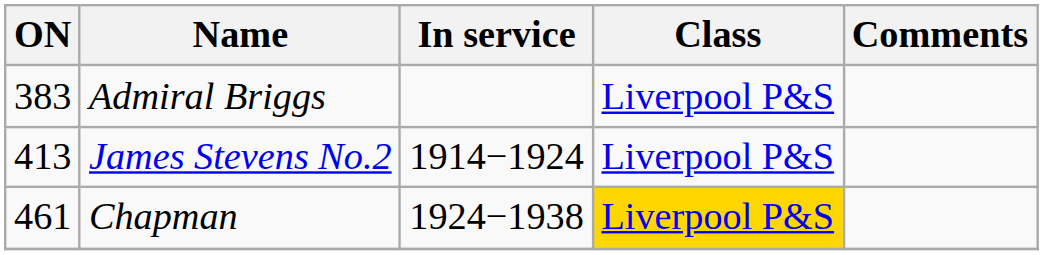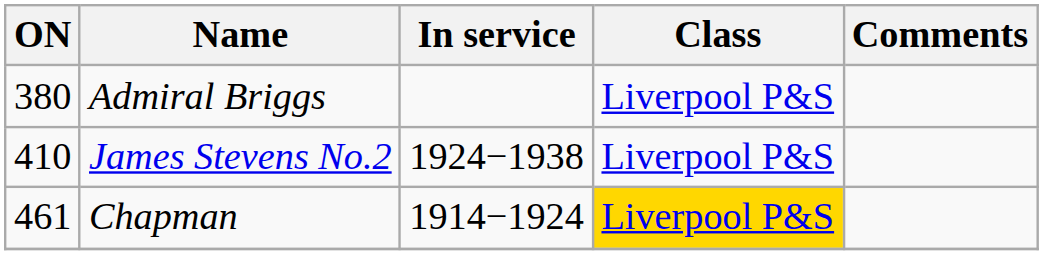 <table class="wikitable">
 <tr>
 <th>ON</th>
 <th>Name</th>
 <th>In service</th>
 <th>Class</th>
 <th>Comments</th>
 </tr>
 <tr>
-<td>383</td>
+<td>380</td>
 <td><em>Admiral Briggs</em></td>
 <td></td>
 <td><a href='#'>Liverpool P&S</a></td>
 <td></td>
 </tr>
 <tr>
-<td>413</td>
+<td>410</td>
 <td><a href='#'><em>James Stevens No.2</em></a></td>
-<td>1914−1924</td>
+<td>1924−1938</td>
 <td><a href='#'>Liverpool P&S</a></td>
 <td></td>
 </tr>
 <tr>
 <td>461</td>
 <td><em>Chapman</em></td>
-<td>1924−1938</td>
+<td>1914−1924</td>
 <td style="background: gold;"><a href='#'>Liverpool P&S</a></td>
 <td></td>
 </tr>
 <tr>
 </tr>
 </table>
